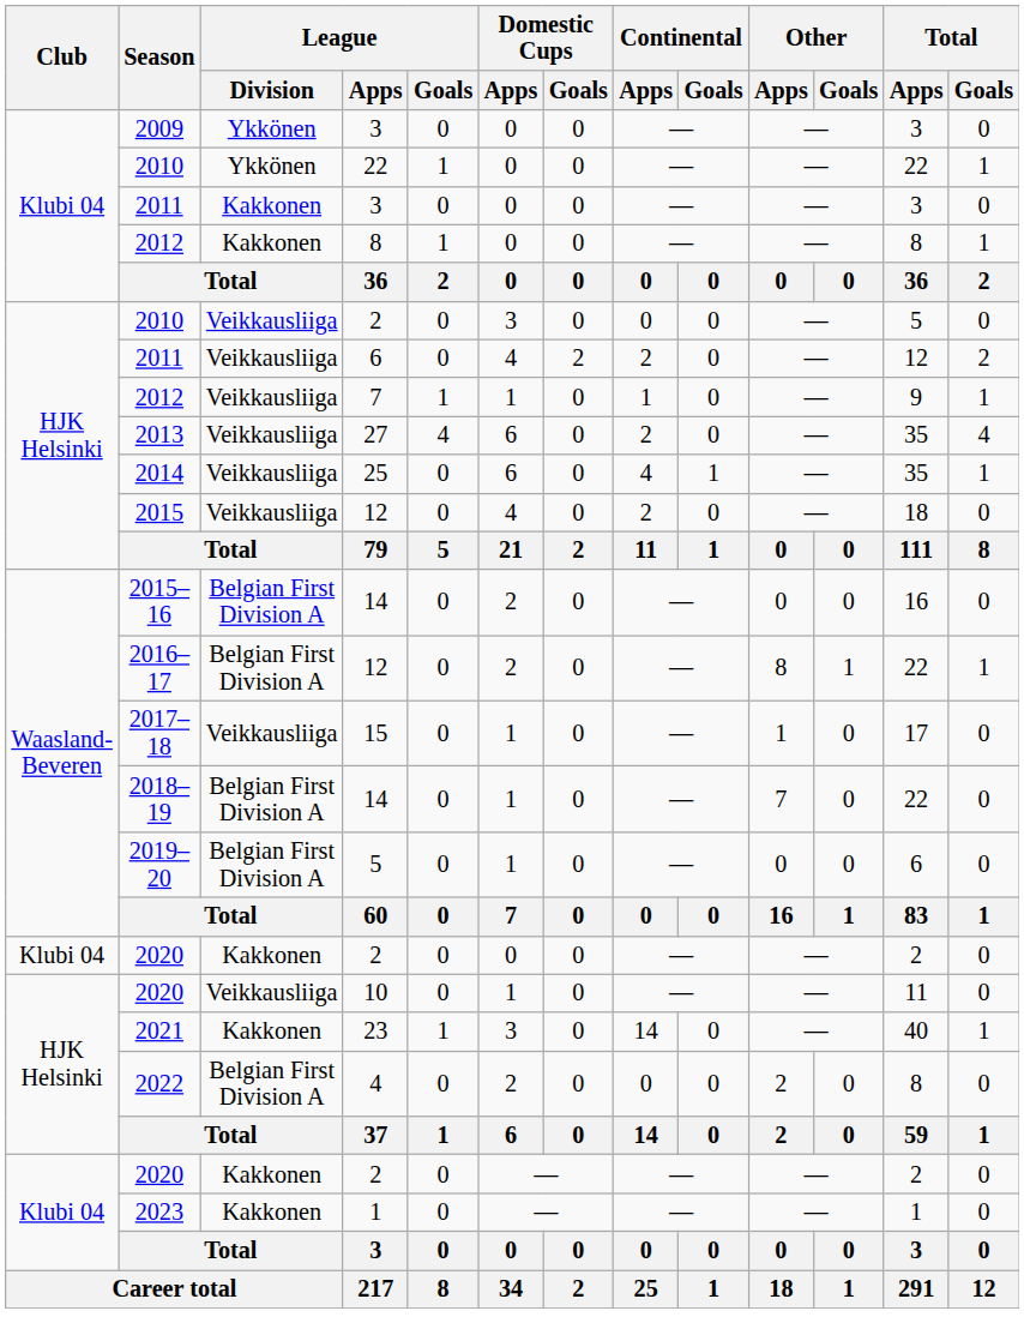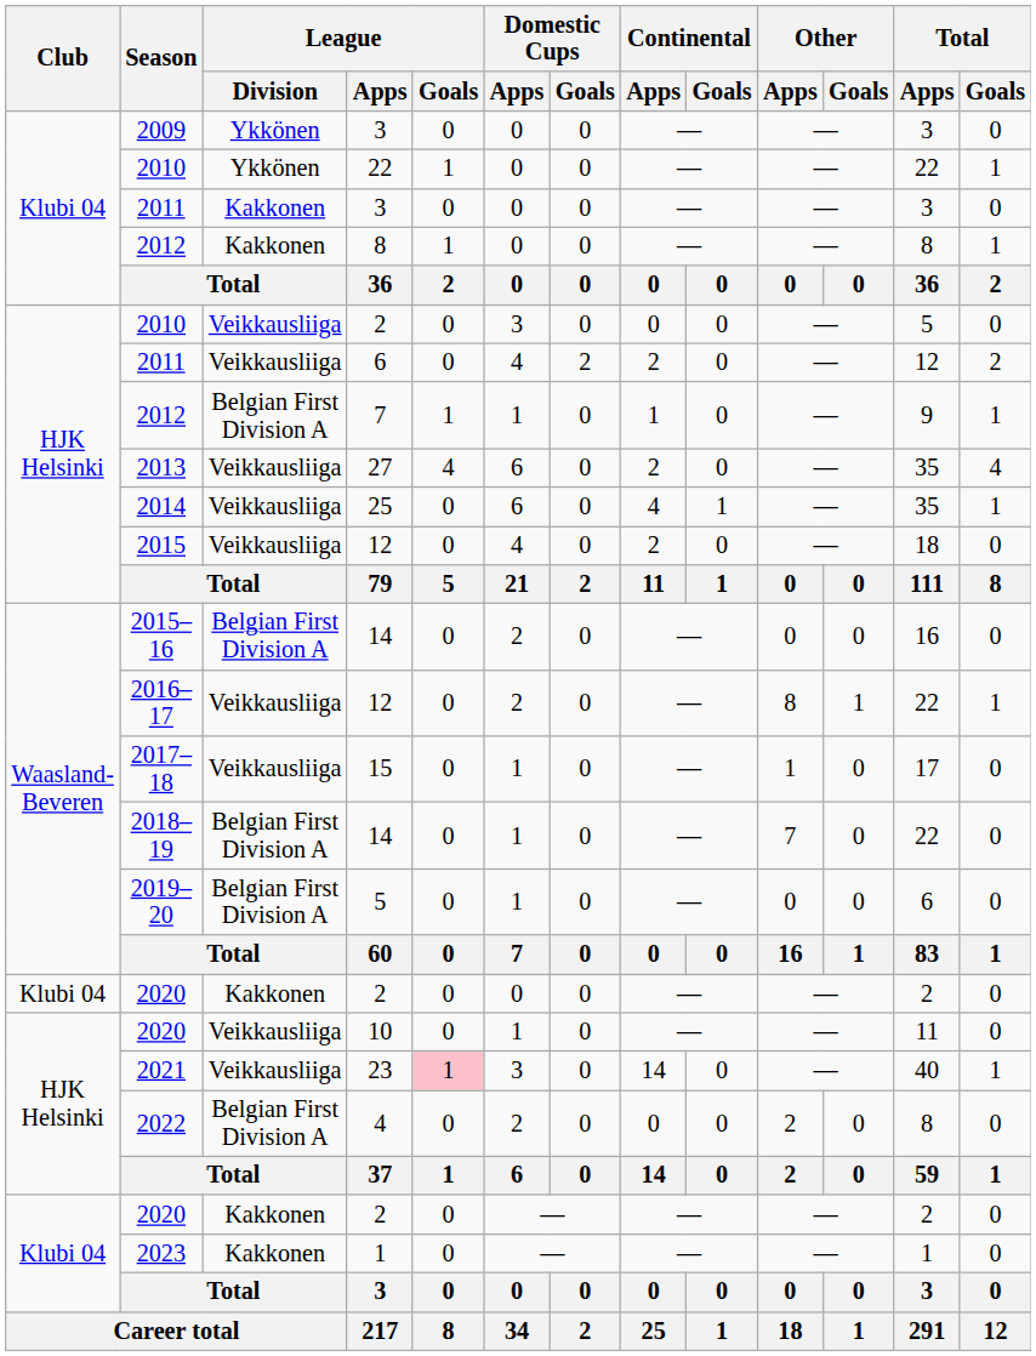 <table class="wikitable" style="text-align:center">
 <tr>
 <th rowspan="2">Club</th>
 <th rowspan="2">Season</th>
 <th colspan="3">League</th>
 <th colspan="2">Domestic Cups</th>
 <th colspan="2">Continental</th>
 <th colspan="2">Other</th>
 <th colspan="2">Total</th>
 </tr>
 <tr>
 <th>Division</th>
 <th>Apps</th>
 <th>Goals</th>
 <th>Apps</th>
 <th>Goals</th>
 <th>Apps</th>
 <th>Goals</th>
 <th>Apps</th>
 <th>Goals</th>
 <th>Apps</th>
 <th>Goals</th>
 </tr>
 <tr>
 <td rowspan="5"><a href='#'>Klubi 04</a></td>
 <td><a href='#'>2009</a></td>
 <td><a href='#'>Ykkönen</a></td>
 <td>3</td>
 <td>0</td>
 <td>0</td>
 <td>0</td>
 <td colspan="2">—</td>
 <td colspan="2">—</td>
 <td>3</td>
 <td>0</td>
 </tr>
 <tr>
 <td><a href='#'>2010</a></td>
 <td>Ykkönen</td>
 <td>22</td>
 <td>1</td>
 <td>0</td>
 <td>0</td>
 <td colspan="2">—</td>
 <td colspan="2">—</td>
 <td>22</td>
 <td>1</td>
 </tr>
 <tr>
 <td><a href='#'>2011</a></td>
 <td><a href='#'>Kakkonen</a></td>
 <td>3</td>
 <td>0</td>
 <td>0</td>
 <td>0</td>
 <td colspan="2">—</td>
 <td colspan="2">—</td>
 <td>3</td>
 <td>0</td>
 </tr>
 <tr>
 <td><a href='#'>2012</a></td>
 <td>Kakkonen</td>
 <td>8</td>
 <td>1</td>
 <td>0</td>
 <td>0</td>
 <td colspan="2">—</td>
 <td colspan="2">—</td>
 <td>8</td>
 <td>1</td>
 </tr>
 <tr>
 <th colspan="2">Total</th>
 <th>36</th>
 <th>2</th>
 <th>0</th>
 <th>0</th>
 <th>0</th>
 <th>0</th>
 <th>0</th>
 <th>0</th>
 <th>36</th>
 <th>2</th>
 </tr>
 <tr>
 <td rowspan="7"><a href='#'>HJK Helsinki</a></td>
 <td><a href='#'>2010</a></td>
 <td><a href='#'>Veikkausliiga</a></td>
 <td>2</td>
 <td>0</td>
 <td>3</td>
 <td>0</td>
 <td>0</td>
 <td>0</td>
 <td colspan="2">—</td>
 <td>5</td>
 <td>0</td>
 </tr>
 <tr>
 <td><a href='#'>2011</a></td>
 <td>Veikkausliiga</td>
 <td>6</td>
 <td>0</td>
 <td>4</td>
 <td>2</td>
 <td>2</td>
 <td>0</td>
 <td colspan="2">—</td>
 <td>12</td>
 <td>2</td>
 </tr>
 <tr>
 <td><a href='#'>2012</a></td>
-<td>Veikkausliiga</td>
+<td>Belgian First Division A</td>
 <td>7</td>
 <td>1</td>
 <td>1</td>
 <td>0</td>
 <td>1</td>
 <td>0</td>
 <td colspan="2">—</td>
 <td>9</td>
 <td>1</td>
 </tr>
 <tr>
 <td><a href='#'>2013</a></td>
 <td>Veikkausliiga</td>
 <td>27</td>
 <td>4</td>
 <td>6</td>
 <td>0</td>
 <td>2</td>
 <td>0</td>
 <td colspan="2">—</td>
 <td>35</td>
 <td>4</td>
 </tr>
 <tr>
 <td><a href='#'>2014</a></td>
 <td>Veikkausliiga</td>
 <td>25</td>
 <td>0</td>
 <td>6</td>
 <td>0</td>
 <td>4</td>
 <td>1</td>
 <td colspan="2">—</td>
 <td>35</td>
 <td>1</td>
 </tr>
 <tr>
 <td><a href='#'>2015</a></td>
 <td>Veikkausliiga</td>
 <td>12</td>
 <td>0</td>
 <td>4</td>
 <td>0</td>
 <td>2</td>
 <td>0</td>
 <td colspan="2">—</td>
 <td>18</td>
 <td>0</td>
 </tr>
 <tr>
 <th colspan="2">Total</th>
 <th>79</th>
 <th>5</th>
 <th>21</th>
 <th>2</th>
 <th>11</th>
 <th>1</th>
 <th>0</th>
 <th>0</th>
 <th>111</th>
 <th>8</th>
 </tr>
 <tr>
 <td rowspan="6"><a href='#'>Waasland-Beveren</a></td>
 <td><a href='#'>2015–16</a></td>
 <td><a href='#'>Belgian First Division A</a></td>
 <td>14</td>
 <td>0</td>
 <td>2</td>
 <td>0</td>
 <td colspan="2">—</td>
 <td>0</td>
 <td>0</td>
 <td>16</td>
 <td>0</td>
 </tr>
 <tr>
 <td><a href='#'>2016–17</a></td>
-<td>Belgian First Division A</td>
+<td>Veikkausliiga</td>
 <td>12</td>
 <td>0</td>
 <td>2</td>
 <td>0</td>
 <td colspan="2">—</td>
 <td>8</td>
 <td>1</td>
 <td>22</td>
 <td>1</td>
 </tr>
 <tr>
 <td><a href='#'>2017–18</a></td>
 <td>Veikkausliiga</td>
 <td>15</td>
 <td>0</td>
 <td>1</td>
 <td>0</td>
 <td colspan="2">—</td>
 <td>1</td>
 <td>0</td>
 <td>17</td>
 <td>0</td>
 </tr>
 <tr>
 <td><a href='#'>2018–19</a></td>
 <td>Belgian First Division A</td>
 <td>14</td>
 <td>0</td>
 <td>1</td>
 <td>0</td>
 <td colspan="2">—</td>
 <td>7</td>
 <td>0</td>
 <td>22</td>
 <td>0</td>
 </tr>
 <tr>
 <td><a href='#'>2019–20</a></td>
 <td>Belgian First Division A</td>
 <td>5</td>
 <td>0</td>
 <td>1</td>
 <td>0</td>
 <td colspan="2">—</td>
 <td>0</td>
 <td>0</td>
 <td>6</td>
 <td>0</td>
 </tr>
 <tr>
 <th colspan="2">Total</th>
 <th>60</th>
 <th>0</th>
 <th>7</th>
 <th>0</th>
 <th>0</th>
 <th>0</th>
 <th>16</th>
 <th>1</th>
 <th>83</th>
 <th>1</th>
 </tr>
 <tr>
 <td rowspan="1">Klubi 04</td>
 <td><a href='#'>2020</a></td>
 <td>Kakkonen</td>
 <td>2</td>
 <td>0</td>
 <td>0</td>
 <td>0</td>
 <td colspan="2">—</td>
 <td colspan="2">—</td>
 <td>2</td>
 <td>0</td>
 </tr>
 <tr>
 <td rowspan="4">HJK Helsinki</td>
 <td><a href='#'>2020</a></td>
 <td>Veikkausliiga</td>
 <td>10</td>
 <td>0</td>
 <td>1</td>
 <td>0</td>
 <td colspan="2">—</td>
 <td colspan="2">—</td>
 <td>11</td>
 <td>0</td>
 </tr>
 <tr>
 <td><a href='#'>2021</a></td>
-<td>Kakkonen</td>
+<td>Veikkausliiga</td>
 <td>23</td>
-<td>1</td>
+<td style="background: pink;">1</td>
 <td>3</td>
 <td>0</td>
 <td>14</td>
 <td>0</td>
 <td colspan="2">—</td>
 <td>40</td>
 <td>1</td>
 </tr>
 <tr>
 <td><a href='#'>2022</a></td>
 <td>Belgian First Division A</td>
 <td>4</td>
 <td>0</td>
 <td>2</td>
 <td>0</td>
 <td>0</td>
 <td>0</td>
 <td>2</td>
 <td>0</td>
 <td>8</td>
 <td>0</td>
 </tr>
 <tr>
 <th colspan="2">Total</th>
 <th>37</th>
 <th>1</th>
 <th>6</th>
 <th>0</th>
 <th>14</th>
 <th>0</th>
 <th>2</th>
 <th>0</th>
 <th>59</th>
 <th>1</th>
 </tr>
 <tr>
 <td rowspan=3><a href='#'>Klubi 04</a></td>
 <td><a href='#'>2020</a></td>
 <td>Kakkonen</td>
 <td>2</td>
 <td>0</td>
 <td colspan="2">—</td>
 <td colspan="2">—</td>
 <td colspan="2">—</td>
 <td>2</td>
 <td>0</td>
 </tr>
 <tr>
 <td><a href='#'>2023</a></td>
 <td>Kakkonen</td>
 <td>1</td>
 <td>0</td>
 <td colspan="2">—</td>
 <td colspan="2">—</td>
 <td colspan="2">—</td>
 <td>1</td>
 <td>0</td>
 </tr>
 <tr>
 <th colspan="2">Total</th>
 <th>3</th>
 <th>0</th>
 <th>0</th>
 <th>0</th>
 <th>0</th>
 <th>0</th>
 <th>0</th>
 <th>0</th>
 <th>3</th>
 <th>0</th>
 </tr>
 <tr>
 <th colspan="3">Career total</th>
 <th>217</th>
 <th>8</th>
 <th>34</th>
 <th>2</th>
 <th>25</th>
 <th>1</th>
 <th>18</th>
 <th>1</th>
 <th>291</th>
 <th>12</th>
 </tr>
 </table>
